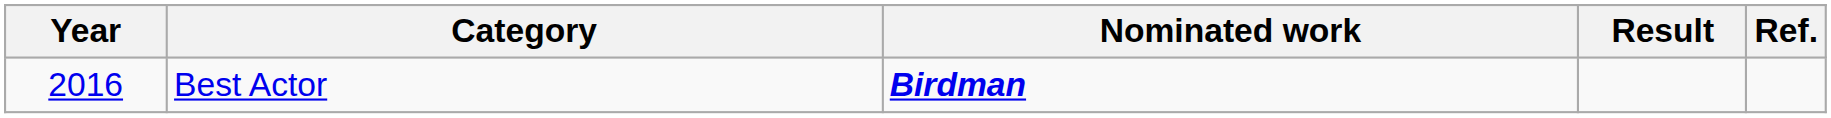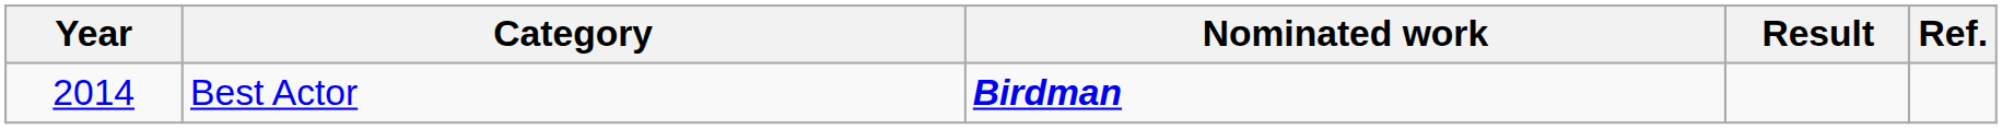 <table class=wikitable>
 <tr>
 <th scope="col" style="width:5em;">Year</th>
 <th scope="col" style="width:26em;">Category</th>
 <th scope="col" style="width:25em;">Nominated work</th>
 <th scope="col" style="width:5em;">Result</th>
 <th>Ref.</th>
 </tr>
 <tr>
-<td style="text-align:center;"><a href='#'>2016</a></td>
+<td style="text-align:center;"><a href='#'>2014</a></td>
 <td><a href='#'>Best Actor</a></td>
 <td><strong><em><a href='#'>Birdman</a></em></strong></td>
 <td></td>
 <td style="text-align:center;"></td>
 </tr>
 </table>
